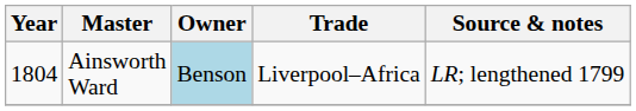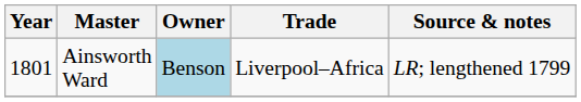 <table class=" wikitable">
 <tr>
 <th>Year</th>
 <th>Master</th>
 <th>Owner</th>
 <th>Trade</th>
 <th>Source & notes</th>
 </tr>
 <tr>
-<td>1804</td>
+<td>1801</td>
 <td>Ainsworth<br>Ward</td>
 <td style="background: lightblue;">Benson</td>
 <td>Liverpool–Africa</td>
 <td><em>LR</em>; lengthened 1799</td>
 </tr>
 <tr>
 </tr>
 </table>
